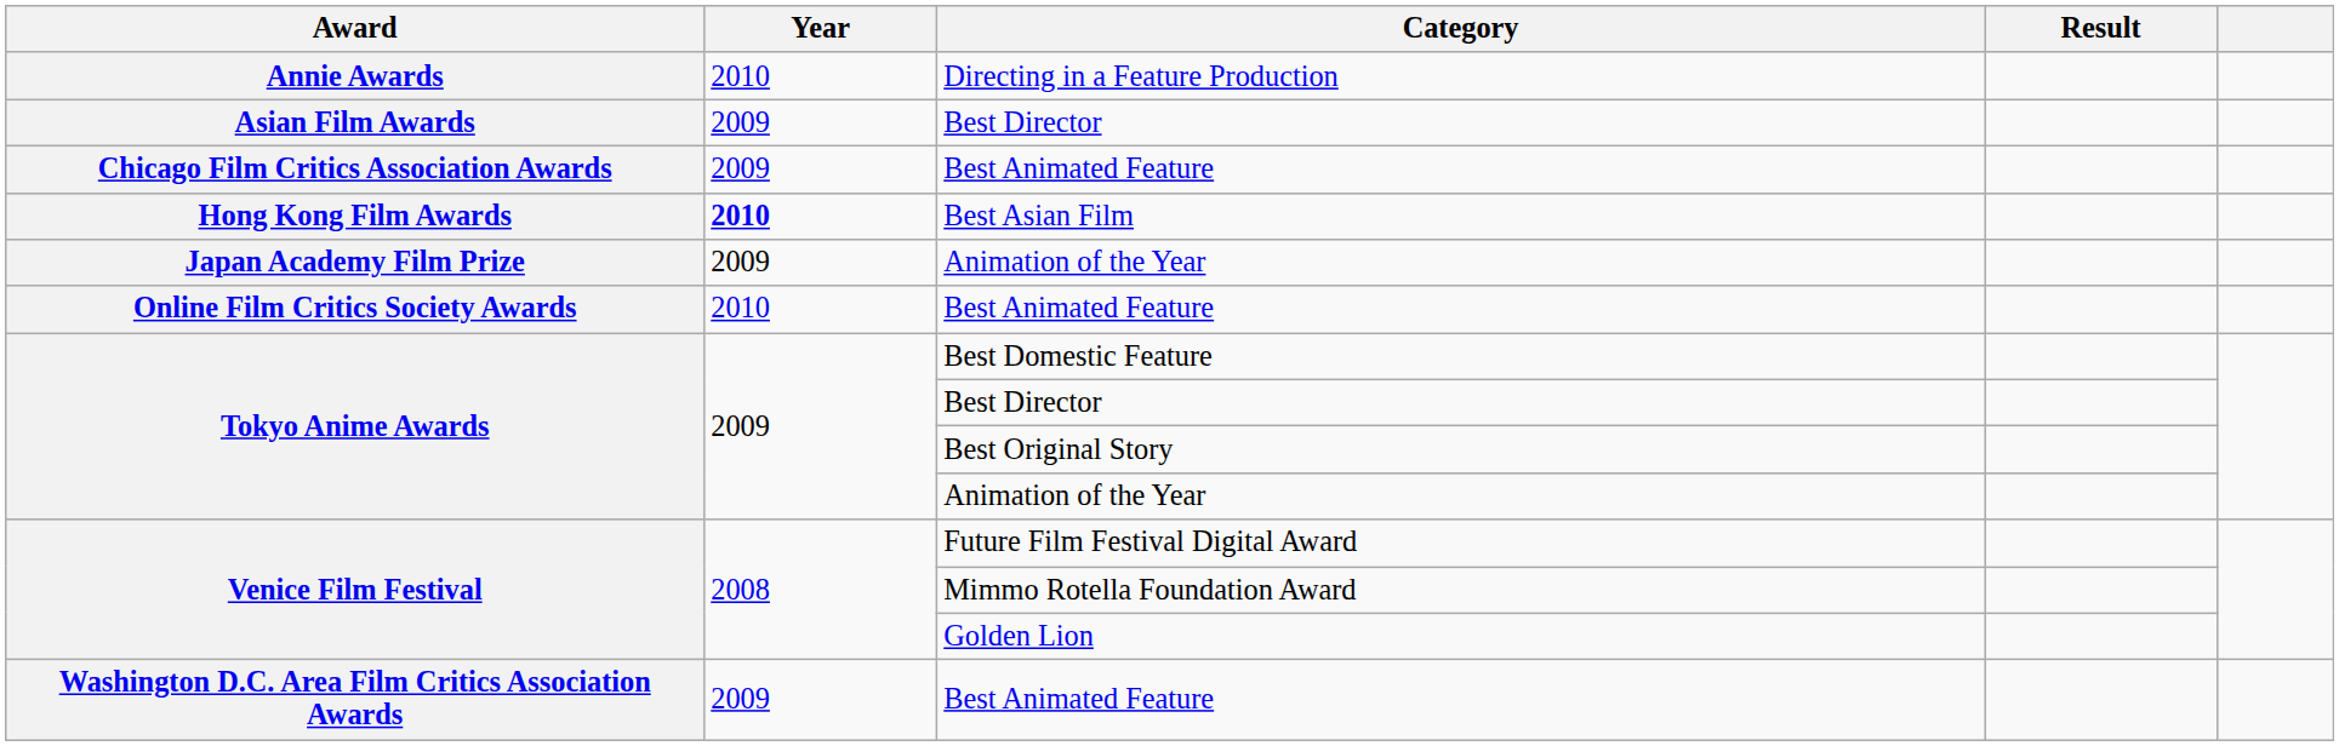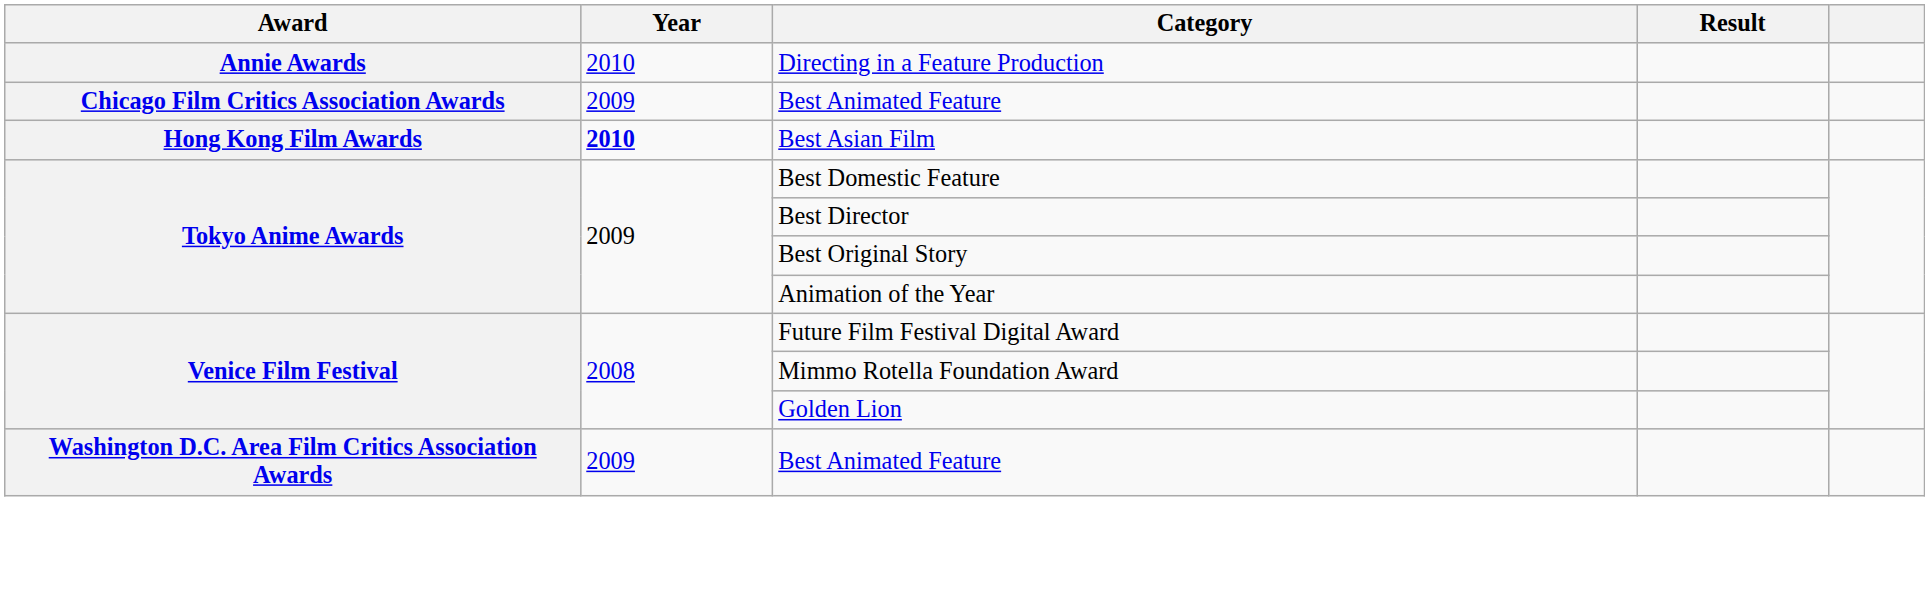 <table class="wikitable plainrowheaders sortable" style="width:100%">
 <tr>
 <th scope="col" style="width:30%">Award</th>
 <th scope="col" style="width:10%">Year</th>
 <th scope="col" style="width:45%">Category</th>
 <th scope="col" style="width:10%">Result</th>
 <th scope="col" style="width:5%" class="unsortable"></th>
 </tr>
 <tr>
 <th scope="row"><a href='#'>Annie Awards</a></th>
 <td><a href='#'>2010</a></td>
 <td><a href='#'>Directing in a Feature Production</a></td>
 <td></td>
 <td style="text-align:center;"></td>
 </tr>
 <tr>
-<th scope="row"><a href='#'>Asian Film Awards</a></th>
-<td><a href='#'>2009</a></td>
-<td><a href='#'>Best Director</a></td>
-<td></td>
-<td style="text-align:center;"></td>
-</tr>
-<tr>
 <th scope="row"><a href='#'>Chicago Film Critics Association Awards</a></th>
 <td><a href='#'>2009</a></td>
 <td><a href='#'>Best Animated Feature</a></td>
 <td></td>
 <td style="text-align:center;"></td>
 </tr>
 <tr>
 <th scope="row"><a href='#'>Hong Kong Film Awards</a></th>
 <td><strong><a href='#'>2010</a></strong></td>
 <td><a href='#'>Best Asian Film</a></td>
-<td></td>
-<td style="text-align:center;"></td>
-</tr>
-<tr>
-<th scope="row"><a href='#'>Japan Academy Film Prize</a></th>
-<td>2009</td>
-<td><a href='#'>Animation of the Year</a></td>
-<td></td>
-<td style="text-align:center;"></td>
-</tr>
-<tr>
-<th scope="row"><a href='#'>Online Film Critics Society Awards</a></th>
-<td><a href='#'>2010</a></td>
-<td><a href='#'>Best Animated Feature</a></td>
 <td></td>
 <td style="text-align:center;"></td>
 </tr>
 <tr>
 <th scope="row" rowspan="4"><a href='#'>Tokyo Anime Awards</a></th>
 <td rowspan="4">2009</td>
 <td>Best Domestic Feature</td>
 <td></td>
 <td style="text-align:center;" rowspan="4"></td>
 </tr>
 <tr>
 <td>Best Director</td>
 <td></td>
 </tr>
 <tr>
 <td>Best Original Story</td>
 <td></td>
 </tr>
 <tr>
 <td>Animation of the Year</td>
 <td></td>
 </tr>
 <tr>
 <th scope="row" rowspan="3"><a href='#'>Venice Film Festival</a></th>
 <td rowspan="3"><a href='#'>2008</a></td>
 <td>Future Film Festival Digital Award</td>
 <td></td>
 <td style="text-align:center;" rowspan="3"></td>
 </tr>
 <tr>
 <td>Mimmo Rotella Foundation Award</td>
 <td></td>
 </tr>
 <tr>
 <td><a href='#'>Golden Lion</a></td>
 <td></td>
 </tr>
 <tr>
 <th scope="row"><a href='#'>Washington D.C. Area Film Critics Association Awards</a></th>
 <td><a href='#'>2009</a></td>
 <td><a href='#'>Best Animated Feature</a></td>
 <td></td>
 <td style="text-align:center;"></td>
 </tr>
 </table>
